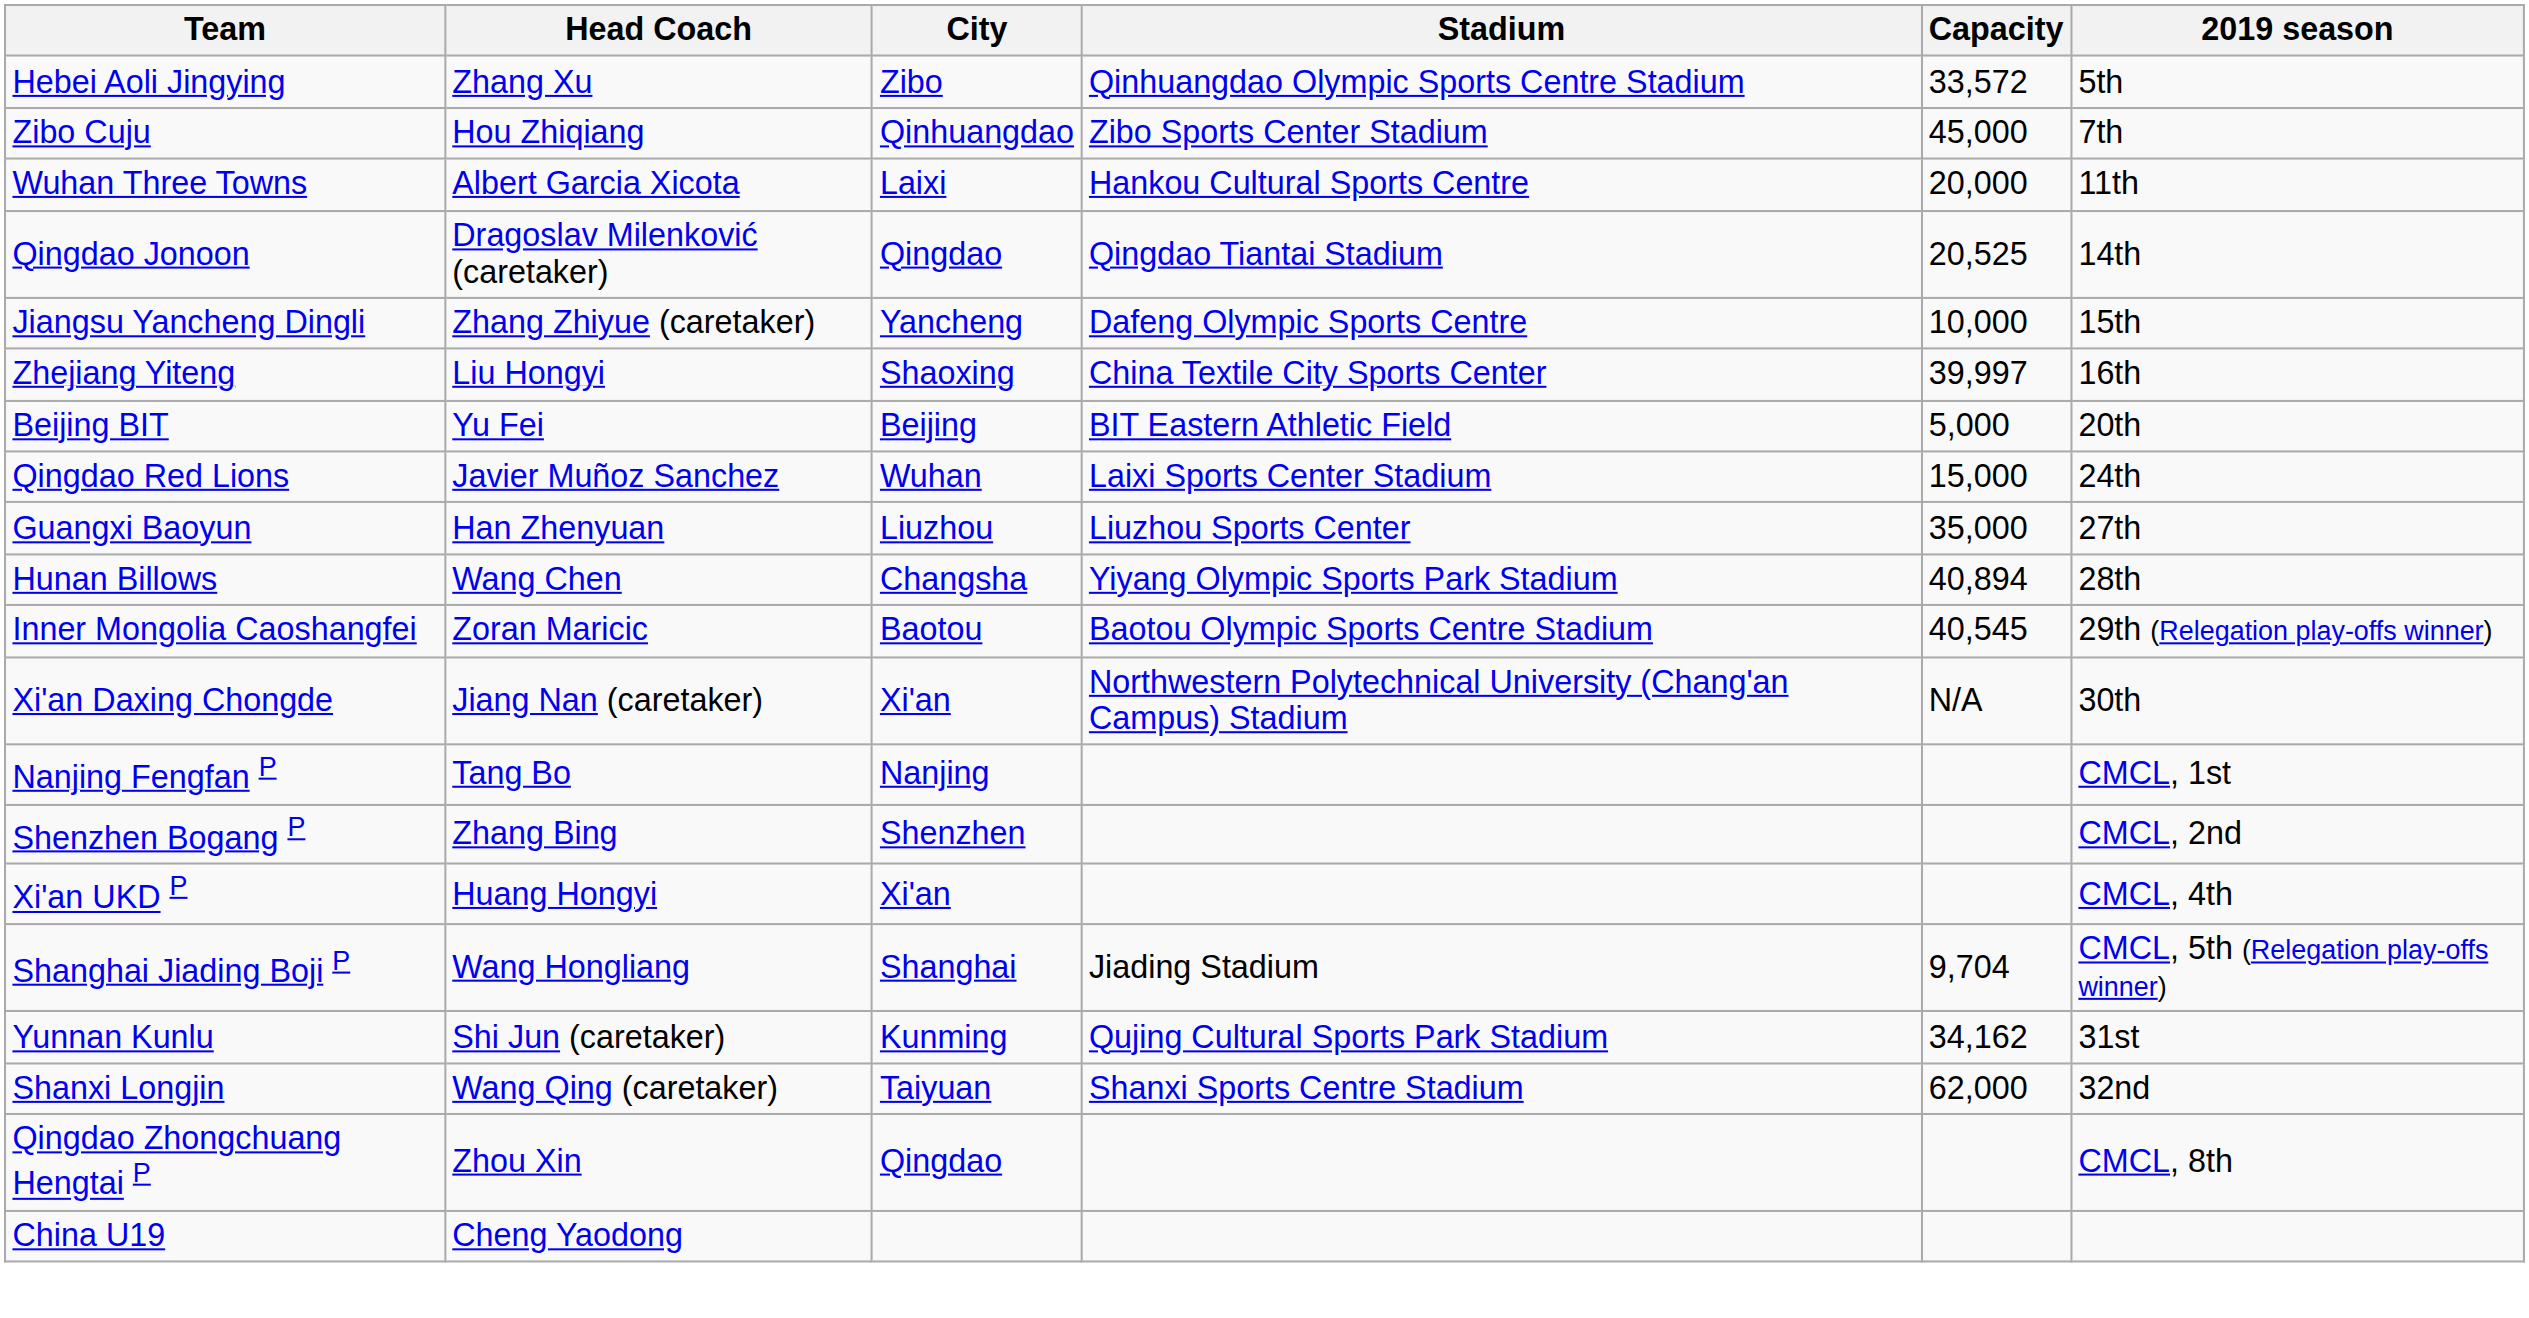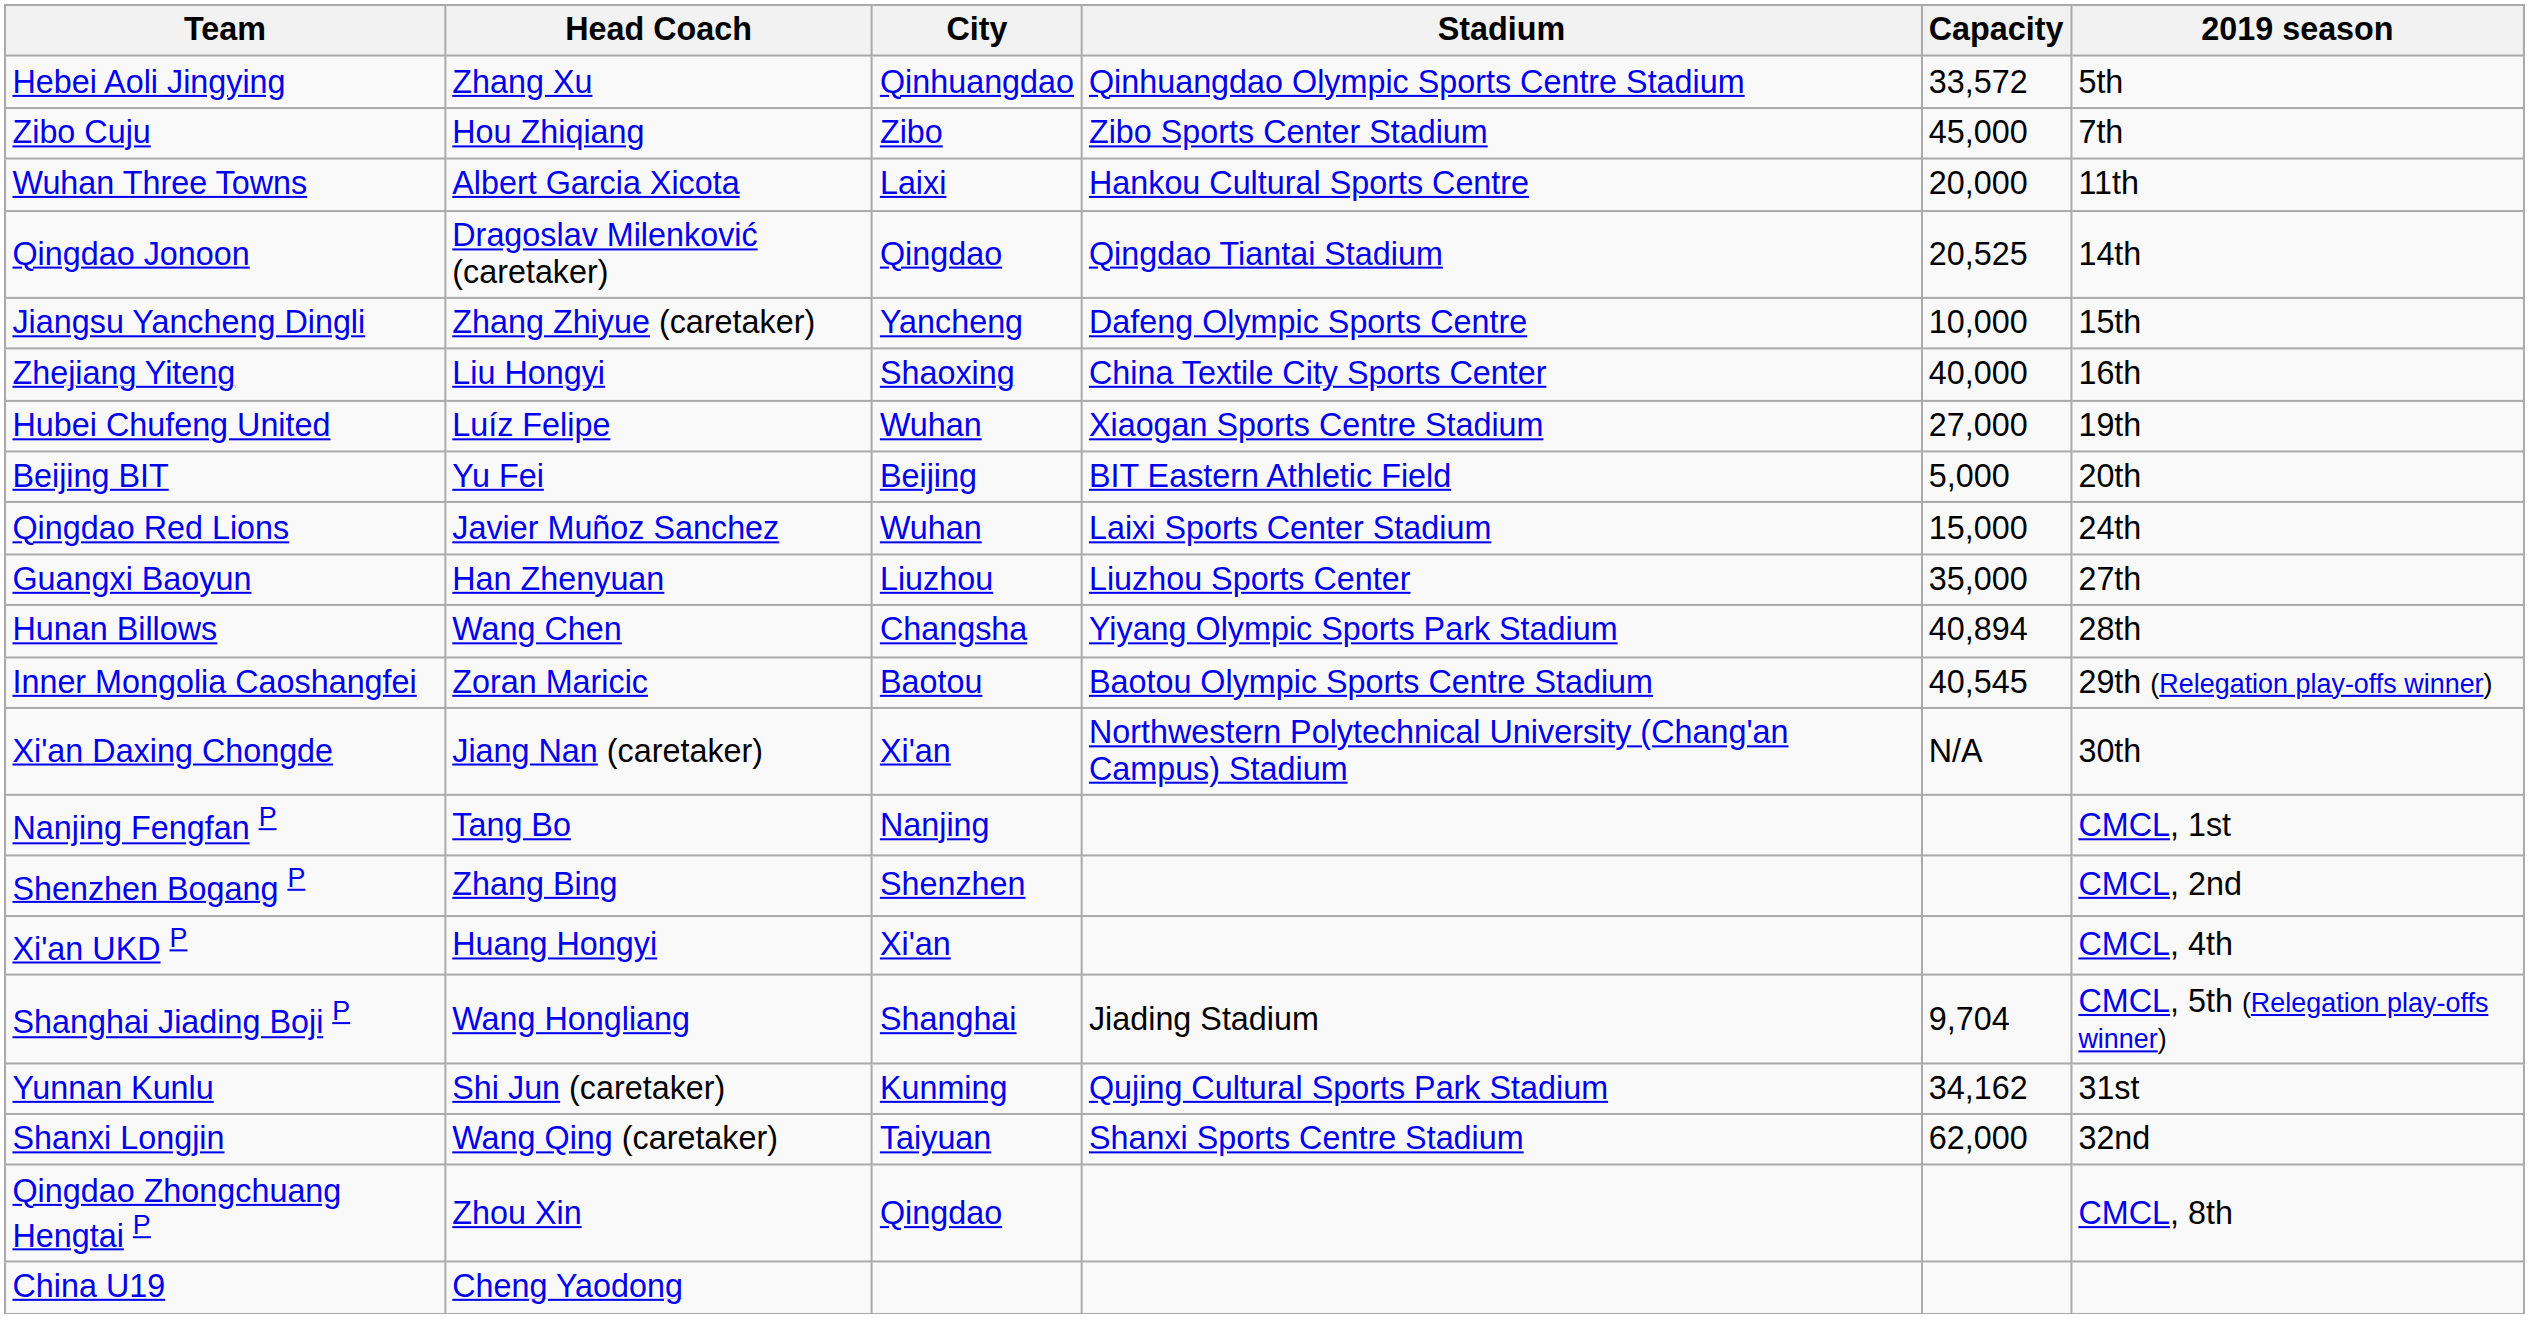 <table class="wikitable sortable" style="font-size:100%">
 <tr>
 <th>Team</th>
 <th>Head Coach</th>
 <th>City</th>
 <th>Stadium</th>
 <th>Capacity</th>
 <th>2019 season</th>
 </tr>
 <tr>
 <td><a href='#'>Hebei Aoli Jingying</a></td>
 <td> <a href='#'>Zhang Xu</a></td>
-<td><a href='#'>Zibo</a></td>
+<td><a href='#'>Qinhuangdao</a></td>
 <td><a href='#'>Qinhuangdao Olympic Sports Centre Stadium</a></td>
 <td>33,572</td>
 <td data-sort-value="1">5th</td>
 </tr>
 <tr>
 <td><a href='#'>Zibo Cuju</a></td>
 <td> <a href='#'>Hou Zhiqiang</a></td>
-<td><a href='#'>Qinhuangdao</a></td>
+<td><a href='#'>Zibo</a></td>
 <td><a href='#'>Zibo Sports Center Stadium</a></td>
 <td>45,000</td>
 <td data-sort-value="2">7th</td>
 </tr>
 <tr>
 <td><a href='#'>Wuhan Three Towns</a></td>
 <td> <a href='#'>Albert Garcia Xicota</a></td>
 <td><a href='#'>Laixi</a></td>
 <td><a href='#'>Hankou Cultural Sports Centre</a></td>
 <td>20,000</td>
 <td data-sort-value="3">11th</td>
 </tr>
 <tr>
 <td><a href='#'>Qingdao Jonoon</a></td>
 <td> <a href='#'>Dragoslav Milenković</a> (caretaker)</td>
 <td><a href='#'>Qingdao</a></td>
 <td><a href='#'>Qingdao Tiantai Stadium</a></td>
 <td>20,525</td>
 <td data-sort-value="4">14th</td>
 </tr>
 <tr>
 <td><a href='#'>Jiangsu Yancheng Dingli</a></td>
 <td> <a href='#'>Zhang Zhiyue</a> (caretaker)</td>
 <td><a href='#'>Yancheng</a></td>
 <td><a href='#'>Dafeng Olympic Sports Centre</a></td>
 <td>10,000</td>
 <td data-sort-value="5">15th</td>
 </tr>
 <tr>
 <td><a href='#'>Zhejiang Yiteng</a></td>
 <td> <a href='#'>Liu Hongyi</a></td>
 <td><a href='#'>Shaoxing</a></td>
 <td><a href='#'>China Textile City Sports Center</a></td>
-<td>39,997</td>
+<td>40,000</td>
 <td data-sort-value="6">16th</td>
+</tr>
+<tr>
+<td><a href='#'>Hubei Chufeng United</a></td>
+<td> <a href='#'>Luíz Felipe</a></td>
+<td><a href='#'>Wuhan</a></td>
+<td><a href='#'>Xiaogan Sports Centre Stadium</a></td>
+<td>27,000</td>
+<td data-sort-value="7">19th</td>
 </tr>
 <tr>
 <td><a href='#'>Beijing BIT</a></td>
 <td> <a href='#'>Yu Fei</a></td>
 <td><a href='#'>Beijing</a></td>
 <td><a href='#'>BIT Eastern Athletic Field</a></td>
 <td>5,000</td>
 <td data-sort-value="8">20th</td>
 </tr>
 <tr>
 <td><a href='#'>Qingdao Red Lions</a></td>
 <td> <a href='#'>Javier Muñoz Sanchez</a></td>
 <td><a href='#'>Wuhan</a></td>
 <td><a href='#'>Laixi Sports Center Stadium</a></td>
 <td>15,000</td>
 <td data-sort-value="9">24th</td>
 </tr>
 <tr>
 <td><a href='#'>Guangxi Baoyun</a></td>
 <td> <a href='#'>Han Zhenyuan</a></td>
 <td><a href='#'>Liuzhou</a></td>
 <td><a href='#'>Liuzhou Sports Center</a></td>
 <td>35,000</td>
 <td data-sort-value="11">27th</td>
 </tr>
 <tr>
 <td><a href='#'>Hunan Billows</a></td>
 <td> <a href='#'>Wang Chen</a></td>
 <td><a href='#'>Changsha</a></td>
 <td><a href='#'>Yiyang Olympic Sports Park Stadium</a></td>
 <td>40,894</td>
 <td data-sort-value="12">28th</td>
 </tr>
 <tr>
 <td><a href='#'>Inner Mongolia Caoshangfei</a></td>
 <td> <a href='#'>Zoran Maricic</a></td>
 <td><a href='#'>Baotou</a></td>
 <td><a href='#'>Baotou Olympic Sports Centre Stadium</a></td>
 <td>40,545</td>
 <td data-sort-value="13">29th <small>(<a href='#'>Relegation play-offs winner</a>)</small></td>
 </tr>
 <tr>
 <td><a href='#'>Xi'an Daxing Chongde</a></td>
 <td> <a href='#'>Jiang Nan</a> (caretaker)</td>
 <td><a href='#'>Xi'an</a></td>
 <td><a href='#'>Northwestern Polytechnical University (Chang'an Campus) Stadium</a></td>
 <td>N/A</td>
 <td data-sort-value="14">30th</td>
 </tr>
 <tr>
 <td><a href='#'>Nanjing Fengfan</a> <sup><a href='#'>P</a></sup></td>
 <td> <a href='#'>Tang Bo</a></td>
 <td><a href='#'>Nanjing</a></td>
 <td></td>
 <td></td>
 <td data-sort-value="15"><a href='#'>CMCL</a>, 1st</td>
 </tr>
 <tr>
 <td><a href='#'>Shenzhen Bogang</a> <sup><a href='#'>P</a></sup></td>
 <td> <a href='#'>Zhang Bing</a></td>
 <td><a href='#'>Shenzhen</a></td>
 <td></td>
 <td></td>
 <td data-sort-value="16"><a href='#'>CMCL</a>, 2nd</td>
 </tr>
 <tr>
 <td><a href='#'>Xi'an UKD</a> <sup><a href='#'>P</a></sup></td>
 <td> <a href='#'>Huang Hongyi</a></td>
 <td><a href='#'>Xi'an</a></td>
 <td></td>
 <td></td>
 <td data-sort-value="17"><a href='#'>CMCL</a>, 4th</td>
 </tr>
 <tr>
 <td><a href='#'>Shanghai Jiading Boji</a> <sup><a href='#'>P</a></sup></td>
 <td> <a href='#'>Wang Hongliang</a></td>
 <td><a href='#'>Shanghai</a></td>
 <td>Jiading Stadium</td>
 <td>9,704</td>
 <td data-sort-value="18"><a href='#'>CMCL</a>, 5th <small>(<a href='#'>Relegation play-offs winner</a>)</small></td>
 </tr>
 <tr>
 <td><a href='#'>Yunnan Kunlu</a></td>
 <td> <a href='#'>Shi Jun</a> (caretaker)</td>
 <td><a href='#'>Kunming</a></td>
 <td><a href='#'>Qujing Cultural Sports Park Stadium</a></td>
 <td>34,162</td>
 <td data-sort-value="19">31st</td>
 </tr>
 <tr>
 <td><a href='#'>Shanxi Longjin</a></td>
 <td> <a href='#'>Wang Qing</a> (caretaker)</td>
 <td><a href='#'>Taiyuan</a></td>
 <td><a href='#'>Shanxi Sports Centre Stadium</a></td>
 <td>62,000</td>
 <td data-sort-value="20">32nd</td>
 </tr>
 <tr>
 <td><a href='#'>Qingdao Zhongchuang Hengtai</a> <sup><a href='#'>P</a></sup></td>
 <td> <a href='#'>Zhou Xin</a></td>
 <td><a href='#'>Qingdao</a></td>
 <td></td>
 <td></td>
 <td data-sort-value="21"><a href='#'>CMCL</a>, 8th</td>
 </tr>
 <tr>
 <td><a href='#'>China U19</a></td>
 <td> <a href='#'>Cheng Yaodong</a></td>
 <td></td>
 <td></td>
 <td></td>
 <td></td>
 </tr>
 </table>
